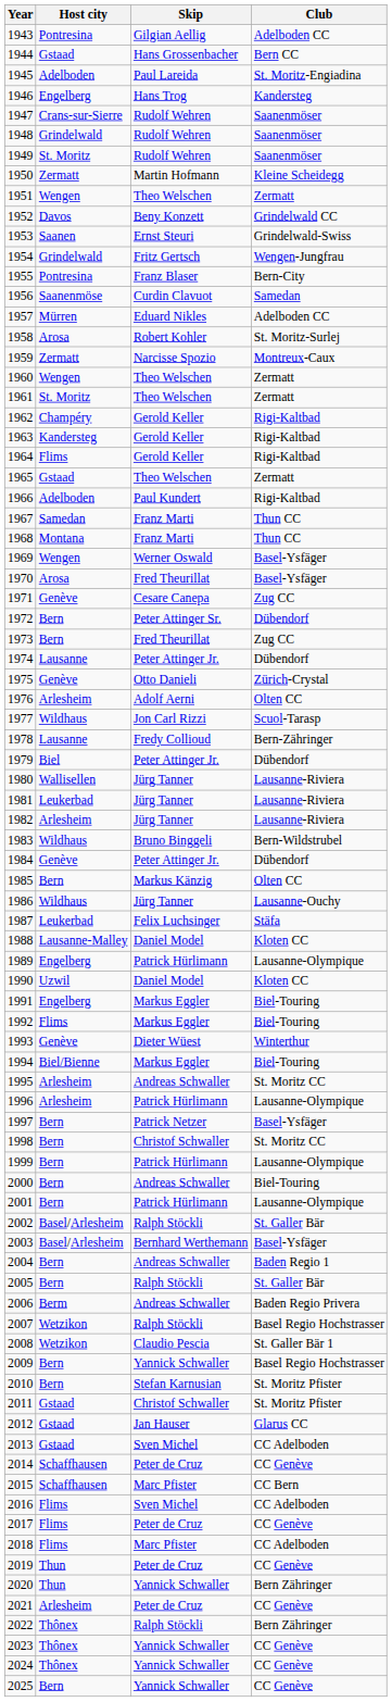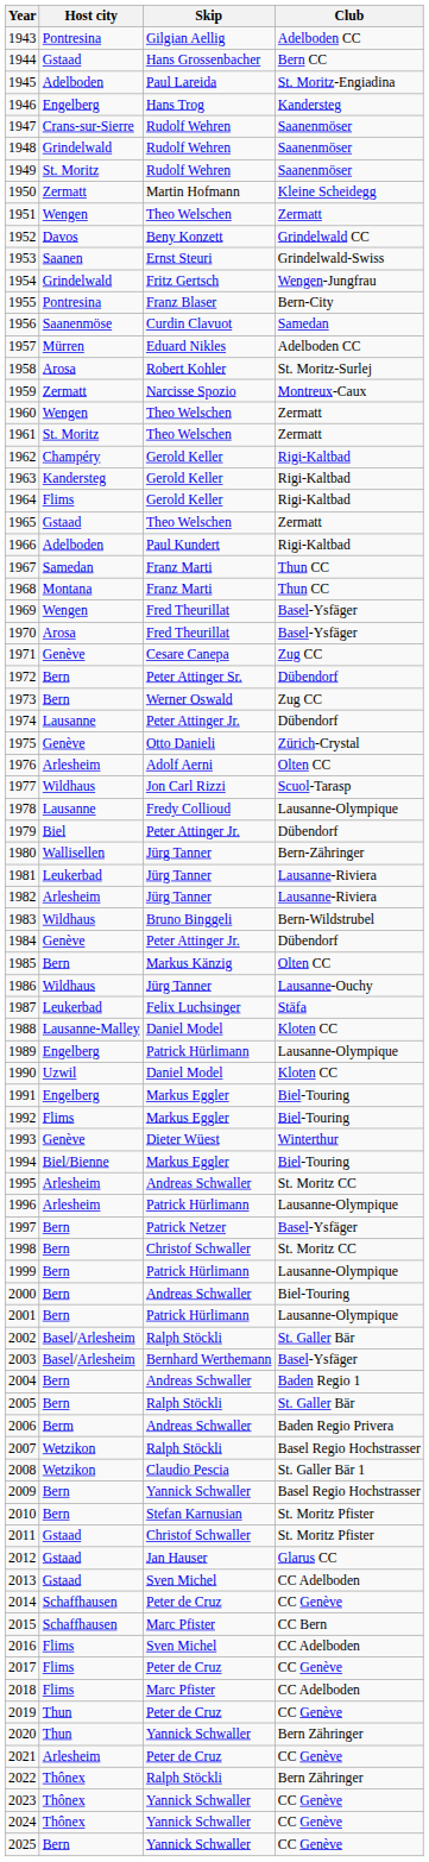 <table class="wikitable" border="1">
 <tr>
 <th scope="col">Year</th>
 <th scope="col">Host city</th>
 <th scope="col">Skip</th>
 <th scope="col">Club</th>
 </tr>
 <tr>
 <td>1943</td>
 <td><a href='#'>Pontresina</a></td>
 <td><a href='#'>Gilgian Aellig</a></td>
 <td><a href='#'>Adelboden</a> CC</td>
 </tr>
 <tr>
 <td>1944</td>
 <td><a href='#'>Gstaad</a></td>
 <td><a href='#'>Hans Grossenbacher</a></td>
 <td><a href='#'>Bern</a> CC</td>
 </tr>
 <tr>
 <td>1945</td>
 <td><a href='#'>Adelboden</a></td>
 <td><a href='#'>Paul Lareida</a></td>
 <td><a href='#'>St. Moritz</a>-Engiadina</td>
 </tr>
 <tr>
 <td>1946</td>
 <td><a href='#'>Engelberg</a></td>
 <td><a href='#'>Hans Trog</a></td>
 <td><a href='#'>Kandersteg</a></td>
 </tr>
 <tr>
 <td>1947</td>
 <td><a href='#'>Crans-sur-Sierre</a></td>
 <td><a href='#'>Rudolf Wehren</a></td>
 <td><a href='#'>Saanenmöser</a></td>
 </tr>
 <tr>
 <td>1948</td>
 <td><a href='#'>Grindelwald</a></td>
 <td><a href='#'>Rudolf Wehren</a></td>
 <td><a href='#'>Saanenmöser</a></td>
 </tr>
 <tr>
 <td>1949</td>
 <td><a href='#'>St. Moritz</a></td>
 <td><a href='#'>Rudolf Wehren</a></td>
 <td><a href='#'>Saanenmöser</a></td>
 </tr>
 <tr>
 <td>1950</td>
 <td><a href='#'>Zermatt</a></td>
 <td>Martin Hofmann</td>
 <td><a href='#'>Kleine Scheidegg</a></td>
 </tr>
 <tr>
 <td>1951</td>
 <td><a href='#'>Wengen</a></td>
 <td><a href='#'>Theo Welschen</a></td>
 <td><a href='#'>Zermatt</a></td>
 </tr>
 <tr>
 <td>1952</td>
 <td><a href='#'>Davos</a></td>
 <td><a href='#'>Beny Konzett</a></td>
 <td><a href='#'>Grindelwald</a> CC</td>
 </tr>
 <tr>
 <td>1953</td>
 <td><a href='#'>Saanen</a></td>
 <td><a href='#'>Ernst Steuri</a></td>
 <td>Grindelwald-Swiss</td>
 </tr>
 <tr>
 <td>1954</td>
 <td><a href='#'>Grindelwald</a></td>
 <td><a href='#'>Fritz Gertsch</a></td>
 <td><a href='#'>Wengen</a>-Jungfrau</td>
 </tr>
 <tr>
 <td>1955</td>
 <td><a href='#'>Pontresina</a></td>
 <td><a href='#'>Franz Blaser</a></td>
 <td>Bern-City</td>
 </tr>
 <tr>
 <td>1956</td>
 <td><a href='#'>Saanenmöse</a></td>
 <td><a href='#'>Curdin Clavuot</a></td>
 <td><a href='#'>Samedan</a></td>
 </tr>
 <tr>
 <td>1957</td>
 <td><a href='#'>Mürren</a></td>
 <td><a href='#'>Eduard Nikles</a></td>
 <td>Adelboden CC</td>
 </tr>
 <tr>
 <td>1958</td>
 <td><a href='#'>Arosa</a></td>
 <td><a href='#'>Robert Kohler</a></td>
 <td>St. Moritz-Surlej</td>
 </tr>
 <tr>
 <td>1959</td>
 <td><a href='#'>Zermatt</a></td>
 <td><a href='#'>Narcisse Spozio</a></td>
 <td><a href='#'>Montreux</a>-Caux</td>
 </tr>
 <tr>
 <td>1960</td>
 <td><a href='#'>Wengen</a></td>
 <td><a href='#'>Theo Welschen</a></td>
 <td>Zermatt</td>
 </tr>
 <tr>
 <td>1961</td>
 <td><a href='#'>St. Moritz</a></td>
 <td><a href='#'>Theo Welschen</a></td>
 <td>Zermatt</td>
 </tr>
 <tr>
 <td>1962</td>
 <td><a href='#'>Champéry</a></td>
 <td><a href='#'>Gerold Keller</a></td>
 <td><a href='#'>Rigi-Kaltbad</a></td>
 </tr>
 <tr>
 <td>1963</td>
 <td><a href='#'>Kandersteg</a></td>
 <td><a href='#'>Gerold Keller</a></td>
 <td>Rigi-Kaltbad</td>
 </tr>
 <tr>
 <td>1964</td>
 <td><a href='#'>Flims</a></td>
 <td><a href='#'>Gerold Keller</a></td>
 <td>Rigi-Kaltbad</td>
 </tr>
 <tr>
 <td>1965</td>
 <td><a href='#'>Gstaad</a></td>
 <td><a href='#'>Theo Welschen</a></td>
 <td>Zermatt</td>
 </tr>
 <tr>
 <td>1966</td>
 <td><a href='#'>Adelboden</a></td>
 <td><a href='#'>Paul Kundert</a></td>
 <td>Rigi-Kaltbad</td>
 </tr>
 <tr>
 <td>1967</td>
 <td><a href='#'>Samedan</a></td>
 <td><a href='#'>Franz Marti</a></td>
 <td><a href='#'>Thun</a> CC</td>
 </tr>
 <tr>
 <td>1968</td>
 <td><a href='#'>Montana</a></td>
 <td><a href='#'>Franz Marti</a></td>
 <td><a href='#'>Thun</a> CC</td>
 </tr>
 <tr>
 <td>1969</td>
 <td><a href='#'>Wengen</a></td>
-<td><a href='#'>Werner Oswald</a></td>
+<td><a href='#'>Fred Theurillat</a></td>
 <td><a href='#'>Basel</a>-Ysfäger</td>
 </tr>
 <tr>
 <td>1970</td>
 <td><a href='#'>Arosa</a></td>
 <td><a href='#'>Fred Theurillat</a></td>
 <td><a href='#'>Basel</a>-Ysfäger</td>
 </tr>
 <tr>
 <td>1971</td>
 <td><a href='#'>Genève</a></td>
 <td><a href='#'>Cesare Canepa</a></td>
 <td><a href='#'>Zug</a> CC</td>
 </tr>
 <tr>
 <td>1972</td>
 <td><a href='#'>Bern</a></td>
 <td><a href='#'>Peter Attinger Sr.</a></td>
 <td><a href='#'>Dübendorf</a></td>
 </tr>
 <tr>
 <td>1973</td>
 <td><a href='#'>Bern</a></td>
-<td><a href='#'>Fred Theurillat</a></td>
+<td><a href='#'>Werner Oswald</a></td>
 <td>Zug CC</td>
 </tr>
 <tr>
 <td>1974</td>
 <td><a href='#'>Lausanne</a></td>
 <td><a href='#'>Peter Attinger Jr.</a></td>
 <td>Dübendorf</td>
 </tr>
 <tr>
 <td>1975</td>
 <td><a href='#'>Genève</a></td>
 <td><a href='#'>Otto Danieli</a></td>
 <td><a href='#'>Zürich</a>-Crystal</td>
 </tr>
 <tr>
 <td>1976</td>
 <td><a href='#'>Arlesheim</a></td>
 <td><a href='#'>Adolf Aerni</a></td>
 <td><a href='#'>Olten</a> CC</td>
 </tr>
 <tr>
 <td>1977</td>
 <td><a href='#'>Wildhaus</a></td>
 <td><a href='#'>Jon Carl Rizzi</a></td>
 <td><a href='#'>Scuol</a>-Tarasp</td>
 </tr>
 <tr>
 <td>1978</td>
 <td><a href='#'>Lausanne</a></td>
 <td><a href='#'>Fredy Collioud</a></td>
-<td>Bern-Zähringer</td>
+<td>Lausanne-Olympique</td>
 </tr>
 <tr>
 <td>1979</td>
 <td><a href='#'>Biel</a></td>
 <td><a href='#'>Peter Attinger Jr.</a></td>
 <td>Dübendorf</td>
 </tr>
 <tr>
 <td>1980</td>
 <td><a href='#'>Wallisellen</a></td>
 <td><a href='#'>Jürg Tanner</a></td>
-<td><a href='#'>Lausanne</a>-Riviera</td>
+<td>Bern-Zähringer</td>
 </tr>
 <tr>
 <td>1981</td>
 <td><a href='#'>Leukerbad</a></td>
 <td><a href='#'>Jürg Tanner</a></td>
 <td><a href='#'>Lausanne</a>-Riviera</td>
 </tr>
 <tr>
 <td>1982</td>
 <td><a href='#'>Arlesheim</a></td>
 <td><a href='#'>Jürg Tanner</a></td>
 <td><a href='#'>Lausanne</a>-Riviera</td>
 </tr>
 <tr>
 <td>1983</td>
 <td><a href='#'>Wildhaus</a></td>
 <td><a href='#'>Bruno Binggeli</a></td>
 <td>Bern-Wildstrubel</td>
 </tr>
 <tr>
 <td>1984</td>
 <td><a href='#'>Genève</a></td>
 <td><a href='#'>Peter Attinger Jr.</a></td>
 <td>Dübendorf</td>
 </tr>
 <tr>
 <td>1985</td>
 <td><a href='#'>Bern</a></td>
 <td><a href='#'>Markus Känzig</a></td>
 <td><a href='#'>Olten</a> CC</td>
 </tr>
 <tr>
 <td>1986</td>
 <td><a href='#'>Wildhaus</a></td>
 <td><a href='#'>Jürg Tanner</a></td>
 <td><a href='#'>Lausanne</a>-Ouchy</td>
 </tr>
 <tr>
 <td>1987</td>
 <td><a href='#'>Leukerbad</a></td>
 <td><a href='#'>Felix Luchsinger</a></td>
 <td><a href='#'>Stäfa</a></td>
 </tr>
 <tr>
 <td>1988</td>
 <td><a href='#'>Lausanne-Malley</a></td>
 <td><a href='#'>Daniel Model</a></td>
 <td><a href='#'>Kloten</a> CC</td>
 </tr>
 <tr>
 <td>1989</td>
 <td><a href='#'>Engelberg</a></td>
 <td><a href='#'>Patrick Hürlimann</a></td>
 <td>Lausanne-Olympique</td>
 </tr>
 <tr>
 <td>1990</td>
 <td><a href='#'>Uzwil</a></td>
 <td><a href='#'>Daniel Model</a></td>
 <td><a href='#'>Kloten</a> CC</td>
 </tr>
 <tr>
 <td>1991</td>
 <td><a href='#'>Engelberg</a></td>
 <td><a href='#'>Markus Eggler</a></td>
 <td><a href='#'>Biel</a>-Touring</td>
 </tr>
 <tr>
 <td>1992</td>
 <td><a href='#'>Flims</a></td>
 <td><a href='#'>Markus Eggler</a></td>
 <td><a href='#'>Biel</a>-Touring</td>
 </tr>
 <tr>
 <td>1993</td>
 <td><a href='#'>Genève</a></td>
 <td><a href='#'>Dieter Wüest</a></td>
 <td><a href='#'>Winterthur</a></td>
 </tr>
 <tr>
 <td>1994</td>
 <td><a href='#'>Biel/Bienne</a></td>
 <td><a href='#'>Markus Eggler</a></td>
 <td><a href='#'>Biel</a>-Touring</td>
 </tr>
 <tr>
 <td>1995</td>
 <td><a href='#'>Arlesheim</a></td>
 <td><a href='#'>Andreas Schwaller</a></td>
 <td>St. Moritz CC</td>
 </tr>
 <tr>
 <td>1996</td>
 <td><a href='#'>Arlesheim</a></td>
 <td><a href='#'>Patrick Hürlimann</a></td>
 <td>Lausanne-Olympique</td>
 </tr>
 <tr>
 <td>1997</td>
 <td><a href='#'>Bern</a></td>
 <td><a href='#'>Patrick Netzer</a></td>
 <td><a href='#'>Basel</a>-Ysfäger</td>
 </tr>
 <tr>
 <td>1998</td>
 <td><a href='#'>Bern</a></td>
 <td><a href='#'>Christof Schwaller</a></td>
 <td>St. Moritz CC</td>
 </tr>
 <tr>
 <td>1999</td>
 <td><a href='#'>Bern</a></td>
 <td><a href='#'>Patrick Hürlimann</a></td>
 <td>Lausanne-Olympique</td>
 </tr>
 <tr>
 <td>2000</td>
 <td><a href='#'>Bern</a></td>
 <td><a href='#'>Andreas Schwaller</a></td>
 <td>Biel-Touring</td>
 </tr>
 <tr>
 <td>2001</td>
 <td><a href='#'>Bern</a></td>
 <td><a href='#'>Patrick Hürlimann</a></td>
 <td>Lausanne-Olympique</td>
 </tr>
 <tr>
 <td>2002</td>
 <td><a href='#'>Basel</a>/<a href='#'>Arlesheim</a></td>
 <td><a href='#'>Ralph Stöckli</a></td>
 <td><a href='#'>St. Galler</a> Bär</td>
 </tr>
 <tr>
 <td>2003</td>
 <td><a href='#'>Basel</a>/<a href='#'>Arlesheim</a></td>
 <td><a href='#'>Bernhard Werthemann</a></td>
 <td><a href='#'>Basel</a>-Ysfäger</td>
 </tr>
 <tr>
 <td>2004</td>
 <td><a href='#'>Bern</a></td>
 <td><a href='#'>Andreas Schwaller</a></td>
 <td><a href='#'>Baden</a> Regio 1</td>
 </tr>
 <tr>
 <td>2005</td>
 <td><a href='#'>Bern</a></td>
 <td><a href='#'>Ralph Stöckli</a></td>
 <td><a href='#'>St. Galler</a> Bär</td>
 </tr>
 <tr>
 <td>2006</td>
 <td><a href='#'>Berm</a></td>
 <td><a href='#'>Andreas Schwaller</a></td>
 <td>Baden Regio Privera</td>
 </tr>
 <tr>
 <td>2007</td>
 <td><a href='#'>Wetzikon</a></td>
 <td><a href='#'>Ralph Stöckli</a></td>
 <td>Basel Regio Hochstrasser</td>
 </tr>
 <tr>
 <td>2008</td>
 <td><a href='#'>Wetzikon</a></td>
 <td><a href='#'>Claudio Pescia</a></td>
 <td>St. Galler Bär 1</td>
 </tr>
 <tr>
 <td>2009</td>
 <td><a href='#'>Bern</a></td>
 <td><a href='#'>Yannick Schwaller</a></td>
 <td>Basel Regio Hochstrasser</td>
 </tr>
 <tr>
 <td>2010</td>
 <td><a href='#'>Bern</a></td>
 <td><a href='#'>Stefan Karnusian</a></td>
 <td>St. Moritz Pfister</td>
 </tr>
 <tr>
 <td>2011</td>
 <td><a href='#'>Gstaad</a></td>
 <td><a href='#'>Christof Schwaller</a></td>
 <td>St. Moritz Pfister</td>
 </tr>
 <tr>
 <td>2012</td>
 <td><a href='#'>Gstaad</a></td>
 <td><a href='#'>Jan Hauser</a></td>
 <td><a href='#'>Glarus</a> CC</td>
 </tr>
 <tr>
 <td>2013</td>
 <td><a href='#'>Gstaad</a></td>
 <td><a href='#'>Sven Michel</a></td>
 <td>CC Adelboden</td>
 </tr>
 <tr>
 <td>2014</td>
 <td><a href='#'>Schaffhausen</a></td>
 <td><a href='#'>Peter de Cruz</a></td>
 <td>CC <a href='#'>Genève</a></td>
 </tr>
 <tr>
 <td>2015</td>
 <td><a href='#'>Schaffhausen</a></td>
 <td><a href='#'>Marc Pfister</a></td>
 <td>CC Bern</td>
 </tr>
 <tr>
 <td>2016</td>
 <td><a href='#'>Flims</a></td>
 <td><a href='#'>Sven Michel</a></td>
 <td>CC Adelboden</td>
 </tr>
 <tr>
 <td>2017</td>
 <td><a href='#'>Flims</a></td>
 <td><a href='#'>Peter de Cruz</a></td>
 <td>CC <a href='#'>Genève</a></td>
 </tr>
 <tr>
 <td>2018</td>
 <td><a href='#'>Flims</a></td>
 <td><a href='#'>Marc Pfister</a></td>
 <td>CC Adelboden</td>
 </tr>
 <tr>
 <td>2019</td>
 <td><a href='#'>Thun</a></td>
 <td><a href='#'>Peter de Cruz</a></td>
 <td>CC <a href='#'>Genève</a></td>
 </tr>
 <tr>
 <td>2020</td>
 <td><a href='#'>Thun</a></td>
 <td><a href='#'>Yannick Schwaller</a></td>
 <td>Bern Zähringer</td>
 </tr>
 <tr>
 <td>2021</td>
 <td><a href='#'>Arlesheim</a></td>
 <td><a href='#'>Peter de Cruz</a></td>
 <td>CC <a href='#'>Genève</a></td>
 </tr>
 <tr>
 <td>2022</td>
 <td><a href='#'>Thônex</a></td>
 <td><a href='#'>Ralph Stöckli</a></td>
 <td>Bern Zähringer</td>
 </tr>
 <tr>
 <td>2023</td>
 <td><a href='#'>Thônex</a></td>
 <td><a href='#'>Yannick Schwaller</a></td>
 <td>CC <a href='#'>Genève</a></td>
 </tr>
 <tr>
 <td>2024</td>
 <td><a href='#'>Thônex</a></td>
 <td><a href='#'>Yannick Schwaller</a></td>
 <td>CC <a href='#'>Genève</a></td>
 </tr>
 <tr>
 <td>2025</td>
 <td><a href='#'>Bern</a></td>
 <td><a href='#'>Yannick Schwaller</a></td>
 <td>CC <a href='#'>Genève</a></td>
 </tr>
 </table>
